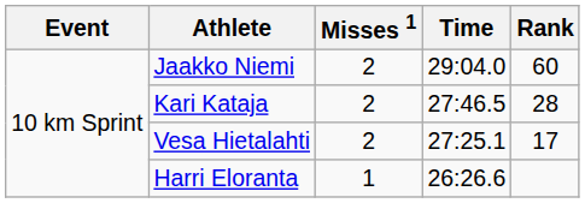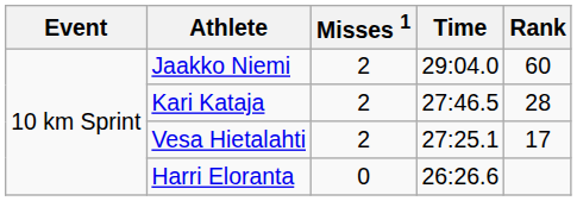 <table class="wikitable" style="font-size:90%">
 <tr>
 <th>Event</th>
 <th>Athlete</th>
 <th>Misses <sup>1</sup></th>
 <th>Time</th>
 <th>Rank</th>
 </tr>
 <tr>
 <td rowspan="4">10 km Sprint</td>
 <td><a href='#'>Jaakko Niemi</a></td>
 <td align="center">2</td>
 <td align="center">29:04.0</td>
 <td align="center">60</td>
 </tr>
 <tr>
 <td><a href='#'>Kari Kataja</a></td>
 <td align="center">2</td>
 <td align="center">27:46.5</td>
 <td align="center">28</td>
 </tr>
 <tr>
 <td><a href='#'>Vesa Hietalahti</a></td>
 <td align="center">2</td>
 <td align="center">27:25.1</td>
 <td align="center">17</td>
 </tr>
 <tr>
 <td><a href='#'>Harri Eloranta</a></td>
-<td align="center">1</td>
+<td align="center">0</td>
 <td align="center">26:26.6</td>
 <td align="center"></td>
 </tr>
 </table>
